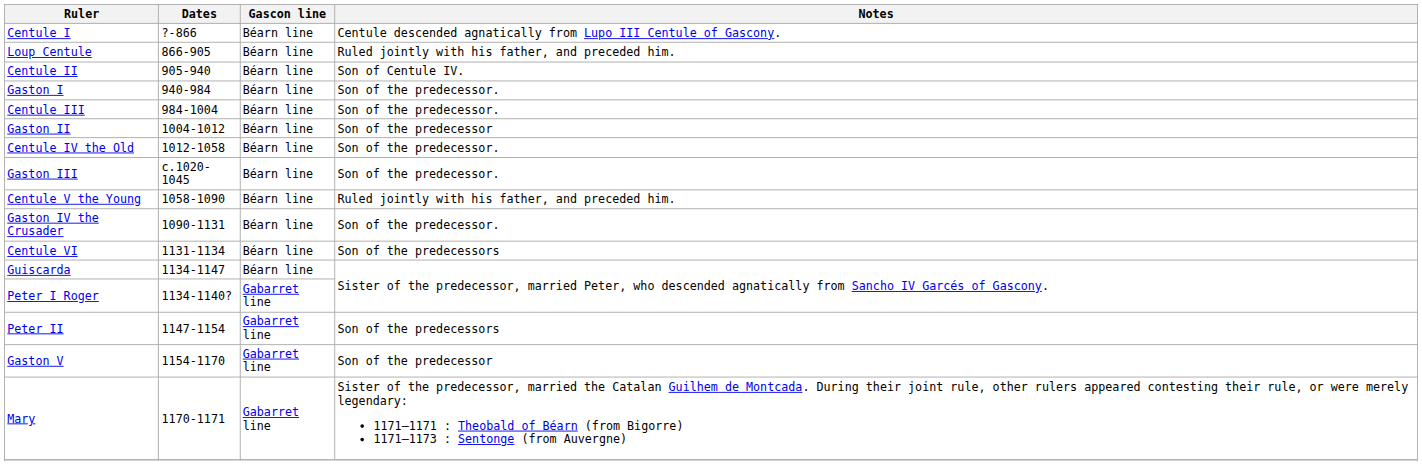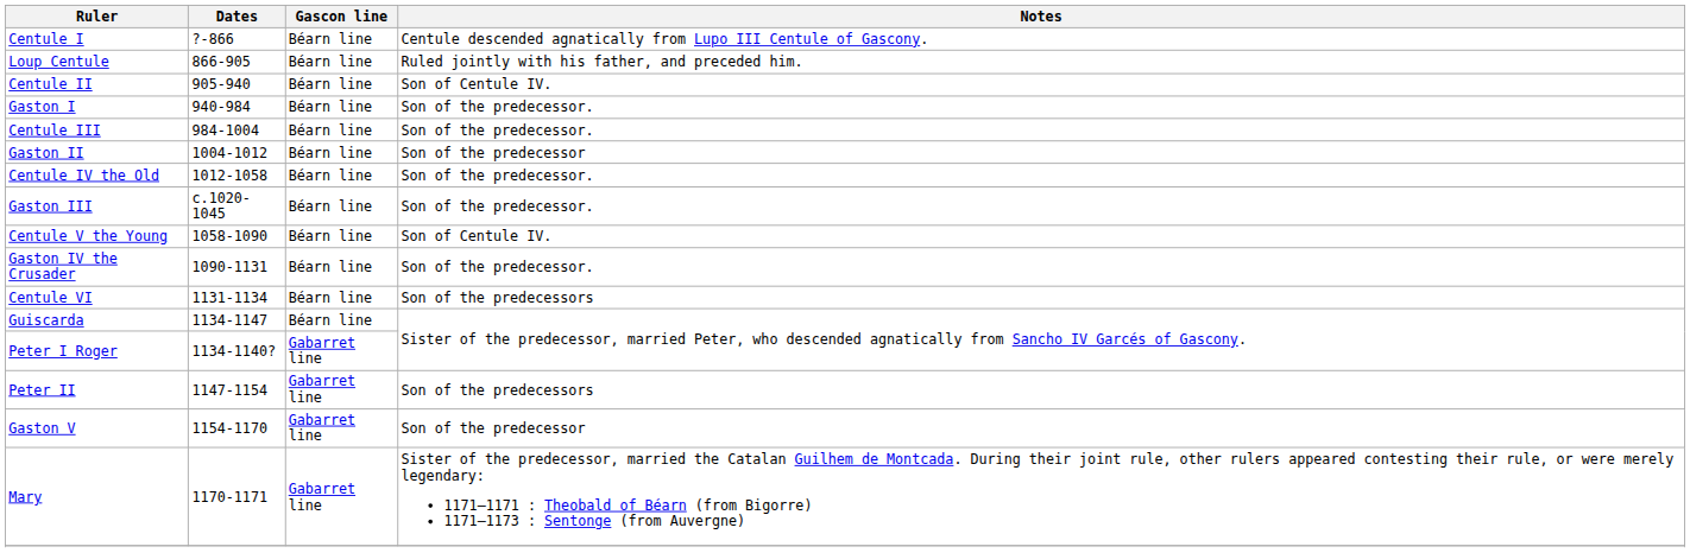 <table class="wikitable">
 <tr>
 <th>Ruler</th>
 <th>Dates</th>
 <th>Gascon line</th>
 <th>Notes</th>
 </tr>
 <tr bgcolor=#fff>
 <td><a href='#'>Centule I</a></td>
 <td>?-866</td>
 <td>Béarn line</td>
 <td>Centule descended agnatically from <a href='#'>Lupo III Centule of Gascony</a>.</td>
 </tr>
 <tr bgcolor=#fff>
 <td><a href='#'>Loup Centule</a></td>
 <td>866-905</td>
 <td>Béarn line</td>
 <td>Ruled jointly with his father, and preceded him.</td>
 </tr>
 <tr bgcolor=#fff>
 <td><a href='#'>Centule II</a></td>
 <td>905-940</td>
 <td>Béarn line</td>
 <td>Son of Centule IV.</td>
 </tr>
 <tr bgcolor=#fff>
 <td><a href='#'>Gaston I</a></td>
 <td>940-984</td>
 <td>Béarn line</td>
 <td>Son of the predecessor.</td>
 </tr>
 <tr bgcolor=#fff>
 <td><a href='#'>Centule III</a></td>
 <td>984-1004</td>
 <td>Béarn line</td>
 <td>Son of the predecessor.</td>
 </tr>
 <tr bgcolor=#fff>
 <td><a href='#'>Gaston II</a></td>
 <td>1004-1012</td>
 <td>Béarn line</td>
 <td>Son of the predecessor</td>
 </tr>
 <tr bgcolor=#fff>
 <td><a href='#'>Centule IV the Old</a></td>
 <td>1012-1058</td>
 <td>Béarn line</td>
 <td>Son of the predecessor.</td>
 </tr>
 <tr bgcolor=#fff>
 <td><a href='#'>Gaston III</a></td>
 <td>c.1020-1045</td>
 <td>Béarn line</td>
 <td>Son of the predecessor.</td>
 </tr>
 <tr bgcolor=#fff>
 <td><a href='#'>Centule V the Young</a></td>
 <td>1058-1090</td>
 <td>Béarn line</td>
-<td>Ruled jointly with his father, and preceded him.</td>
+<td>Son of Centule IV.</td>
 </tr>
 <tr bgcolor=#fff>
 <td><a href='#'>Gaston IV the Crusader</a></td>
 <td>1090-1131</td>
 <td>Béarn line</td>
 <td>Son of the predecessor.</td>
 </tr>
 <tr bgcolor=#fff>
 <td><a href='#'>Centule VI</a></td>
 <td>1131-1134</td>
 <td>Béarn line</td>
 <td>Son of the predecessors</td>
 </tr>
 <tr bgcolor=#fff>
 <td><a href='#'>Guiscarda</a></td>
 <td>1134-1147</td>
 <td>Béarn line</td>
 <td rowspan="2">Sister of the predecessor, married Peter, who descended agnatically from <a href='#'>Sancho IV Garcés of Gascony</a>.</td>
 </tr>
 <tr bgcolor=#fff>
 <td><a href='#'>Peter I Roger</a></td>
 <td>1134-1140?</td>
 <td><a href='#'>Gabarret</a> line</td>
 </tr>
 <tr bgcolor=#fff>
 <td><a href='#'>Peter II</a></td>
 <td>1147-1154</td>
 <td><a href='#'>Gabarret</a> line</td>
 <td>Son of the predecessors</td>
 </tr>
 <tr bgcolor=#fff>
 <td><a href='#'>Gaston V</a></td>
 <td>1154-1170</td>
 <td><a href='#'>Gabarret</a> line</td>
 <td>Son of the predecessor</td>
 </tr>
 <tr bgcolor=#fff>
 <td><a href='#'>Mary</a></td>
 <td>1170-1171</td>
 <td><a href='#'>Gabarret</a> line</td>
 <td>Sister of the predecessor, married the Catalan <a href='#'>Guilhem de Montcada</a>. During their joint rule, other rulers appeared contesting their rule, or were merely legendary:<br><ul><li>1171–1171 : <a href='#'>Theobald of Béarn</a> (from Bigorre)</li><li>1171–1173 : <a href='#'>Sentonge</a> (from Auvergne)</li></ul></td>
 </tr>
 <tr bgcolor=#fff>
 </tr>
 <tr>
 </tr>
 </table>
